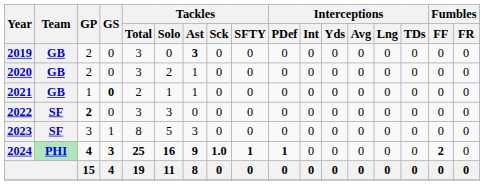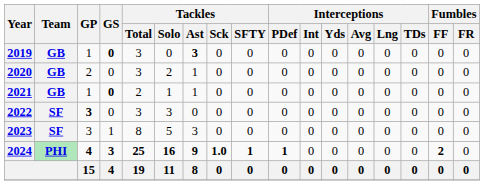 <table class="wikitable" style="text-align: center;">
 <tr>
 <th rowspan=2>Year</th>
 <th rowspan=2>Team</th>
 <th rowspan=2>GP</th>
 <th rowspan=2>GS</th>
 <th colspan=5>Tackles</th>
 <th colspan=6>Interceptions</th>
 <th colspan=2>Fumbles</th>
 </tr>
 <tr>
 <th>Total</th>
 <th>Solo</th>
 <th>Ast</th>
 <th>Sck</th>
 <th>SFTY</th>
 <th>PDef</th>
 <th>Int</th>
 <th>Yds</th>
 <th>Avg</th>
 <th>Lng</th>
 <th>TDs</th>
 <th>FF</th>
 <th>FR</th>
 </tr>
 <tr>
 <th><a href='#'>2019</a></th>
 <th><a href='#'>GB</a></th>
-<td>2</td>
-<td>0</td>
+<td>1</td>
+<td><strong>0</strong></td>
 <td>3</td>
 <td>0</td>
 <td><strong>3</strong></td>
 <td>0</td>
 <td>0</td>
 <td>0</td>
 <td>0</td>
 <td>0</td>
 <td>0</td>
 <td>0</td>
 <td>0</td>
 <td>0</td>
 <td>0</td>
 </tr>
 <tr>
 <th><a href='#'>2020</a></th>
 <th><a href='#'>GB</a></th>
 <td>2</td>
 <td>0</td>
 <td>3</td>
 <td>2</td>
 <td>1</td>
 <td>0</td>
 <td>0</td>
 <td>0</td>
 <td>0</td>
 <td>0</td>
 <td>0</td>
 <td>0</td>
 <td>0</td>
 <td>0</td>
 <td>0</td>
 </tr>
 <tr>
 <th><a href='#'>2021</a></th>
 <th><a href='#'>GB</a></th>
 <td>1</td>
 <td><strong>0</strong></td>
 <td>2</td>
 <td>1</td>
 <td>1</td>
 <td>0</td>
 <td>0</td>
 <td>0</td>
 <td>0</td>
 <td>0</td>
 <td>0</td>
 <td>0</td>
 <td>0</td>
 <td>0</td>
 <td>0</td>
 </tr>
 <tr>
 <th><a href='#'>2022</a></th>
 <th><a href='#'>SF</a></th>
-<td><strong>2</strong></td>
+<td><strong>3</strong></td>
 <td>0</td>
 <td>3</td>
 <td>3</td>
 <td>0</td>
 <td>0</td>
 <td>0</td>
 <td>0</td>
 <td>0</td>
 <td>0</td>
 <td>0</td>
 <td>0</td>
 <td>0</td>
 <td>0</td>
 <td>0</td>
 </tr>
 <tr>
 <th><a href='#'>2023</a></th>
 <th><a href='#'>SF</a></th>
 <td>3</td>
 <td>1</td>
 <td>8</td>
 <td>5</td>
 <td>3</td>
 <td>0</td>
 <td>0</td>
 <td>0</td>
 <td>0</td>
 <td>0</td>
 <td>0</td>
 <td>0</td>
 <td>0</td>
 <td>0</td>
 <td>0</td>
 </tr>
 <tr>
 <th><a href='#'>2024</a></th>
 <th style="background:#afe6ba; width:3em;"><a href='#'>PHI</a></th>
 <td><strong>4</strong></td>
 <td><strong>3</strong></td>
 <td><strong>25</strong></td>
 <td><strong>16</strong></td>
 <td><strong>9</strong></td>
 <td><strong>1.0</strong></td>
 <td><strong>1</strong></td>
 <td><strong>1</strong></td>
 <td>0</td>
 <td>0</td>
 <td>0</td>
 <td>0</td>
 <td>0</td>
 <td><strong>2</strong></td>
 <td>0</td>
 </tr>
 <tr>
 <th colspan="2"></th>
 <th>15</th>
 <th>4</th>
 <th>19</th>
 <th>11</th>
 <th>8</th>
 <th>0</th>
 <th>0</th>
 <th>0</th>
 <th>0</th>
 <th>0</th>
 <th>0</th>
 <th>0</th>
 <th>0</th>
 <th>0</th>
 <th>0</th>
 </tr>
 <tr>
 </tr>
 </table>
